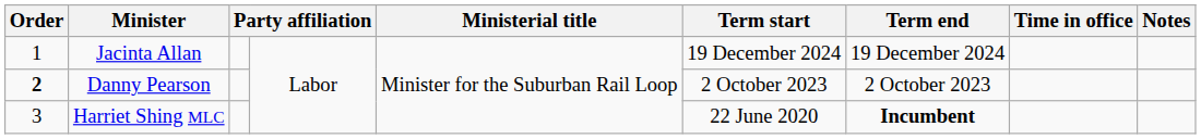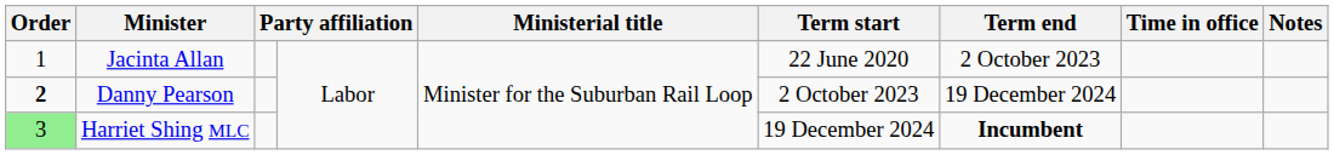 <table class="wikitable" style="text-align:center">
 <tr>
 <th>Order</th>
 <th>Minister</th>
 <th colspan="2">Party affiliation</th>
 <th>Ministerial title</th>
 <th>Term start</th>
 <th>Term end</th>
 <th>Time in office</th>
 <th>Notes</th>
 </tr>
 <tr>
 <td align="center">1</td>
 <td><a href='#'>Jacinta Allan</a> </td>
 <td></td>
 <td rowspan="3">Labor</td>
 <td rowspan="3">Minister for the Suburban Rail Loop</td>
-<td>19 December 2024</td>
-<td>19 December 2024</td>
+<td align="center">22 June 2020</td>
+<td align="center">2 October 2023</td>
 <td align="center"></td>
 <td></td>
 </tr>
 <tr>
 <td><strong>2</strong></td>
 <td><a href='#'>Danny Pearson</a> </td>
 <td></td>
 <td>2 October 2023</td>
-<td align="center">2 October 2023</td>
+<td>19 December 2024</td>
 <td></td>
 <td></td>
 </tr>
 <tr>
-<td>3</td>
+<td style="background: lightgreen;">3</td>
 <td><a href='#'>Harriet Shing</a> <small><a href='#'>MLC</a></small></td>
 <td></td>
-<td align="center">22 June 2020</td>
+<td>19 December 2024</td>
 <td><strong>Incumbent</strong></td>
 <td></td>
 <td></td>
 </tr>
 </table>
